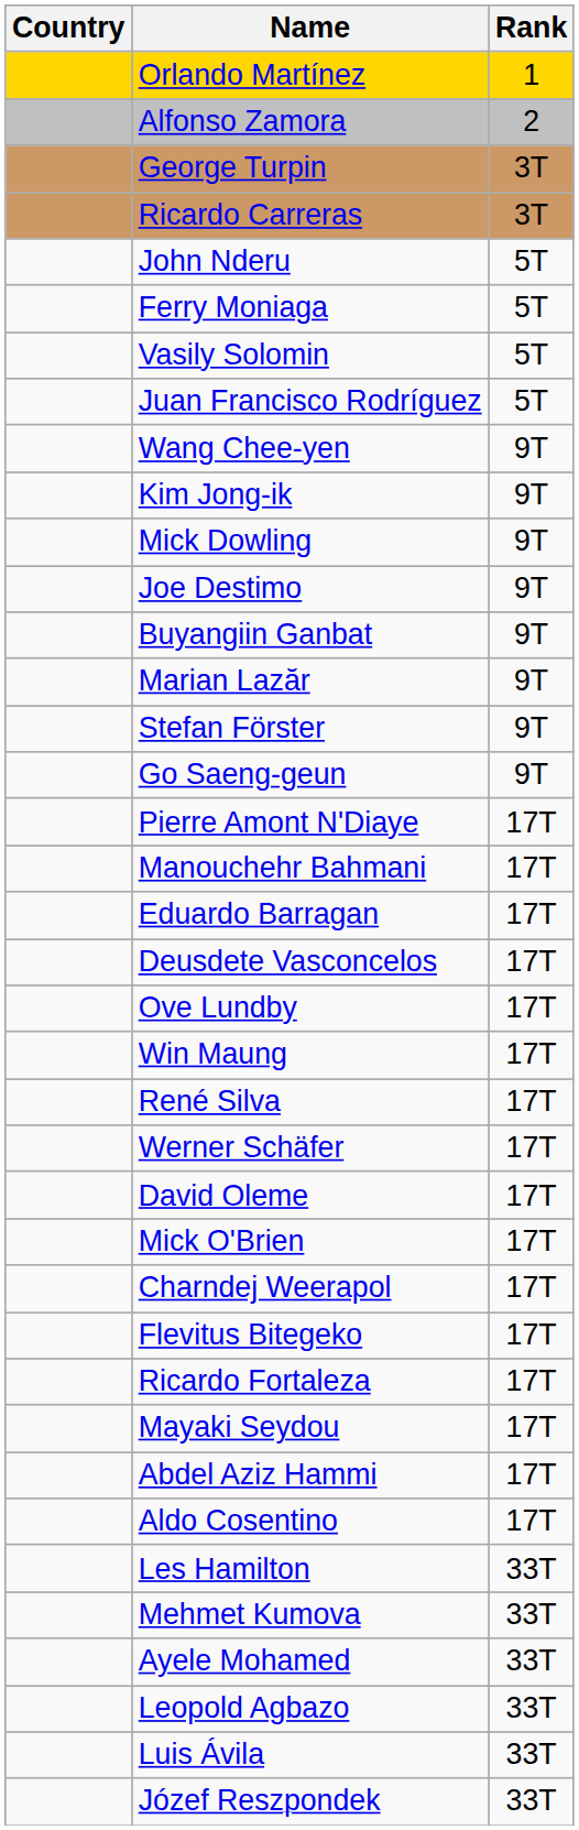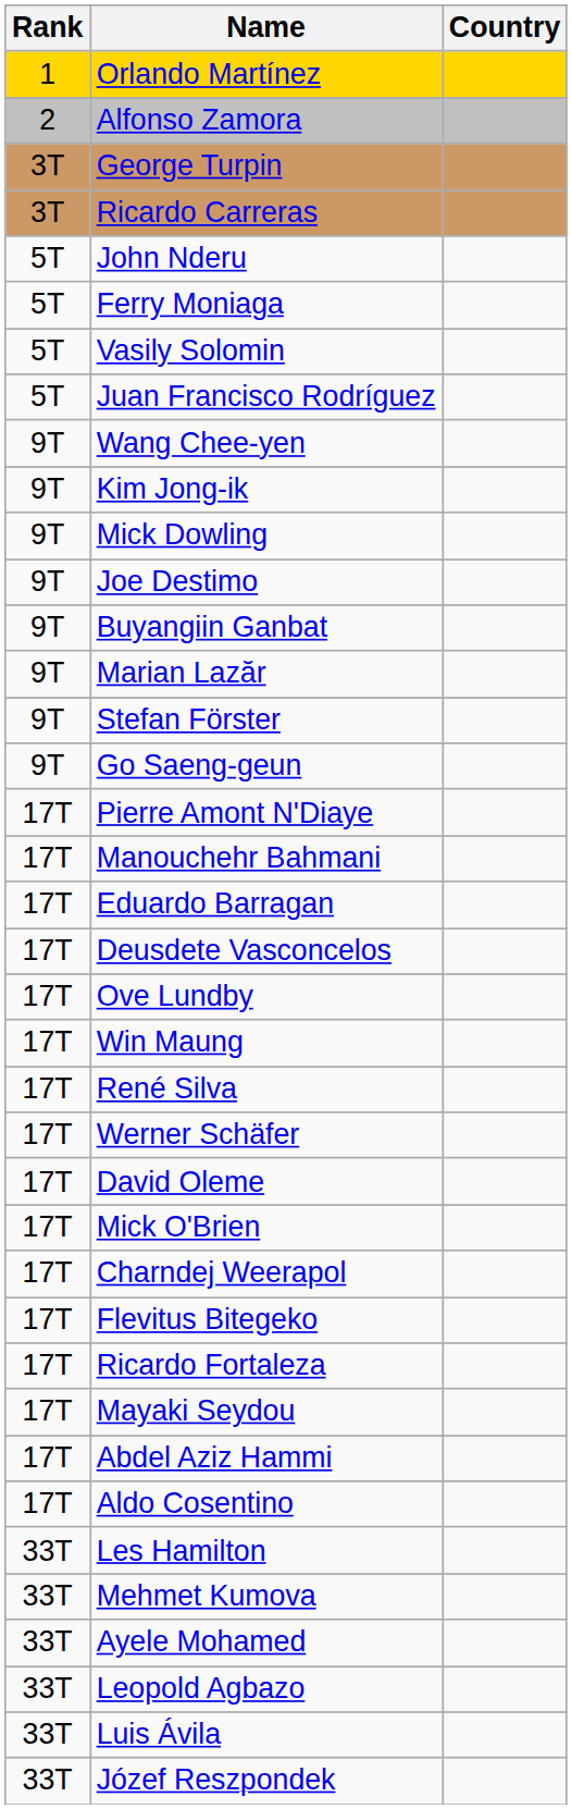 <table class="wikitable sortable" style="text-align:center">
 <tr>
+<th>Rank</th>
+<th>Name</th>
 <th>Country</th>
-<th>Name</th>
-<th>Rank</th>
 </tr>
 <tr bgcolor=gold>
+<td>1</td>
+<td align="left"><a href='#'>Orlando Martínez</a></td>
 <td align="left"></td>
-<td align="left"><a href='#'>Orlando Martínez</a></td>
-<td>1</td>
 </tr>
 <tr bgcolor=silver>
+<td>2</td>
+<td align="left"><a href='#'>Alfonso Zamora</a></td>
 <td align="left"></td>
-<td align="left"><a href='#'>Alfonso Zamora</a></td>
-<td>2</td>
 </tr>
 <tr bgcolor=#CC9966>
+<td>3T</td>
+<td align="left"><a href='#'>George Turpin</a></td>
 <td align="left"></td>
-<td align="left"><a href='#'>George Turpin</a></td>
-<td>3T</td>
 </tr>
 <tr bgcolor=#CC9966>
+<td>3T</td>
+<td align="left"><a href='#'>Ricardo Carreras</a></td>
 <td align="left"></td>
-<td align="left"><a href='#'>Ricardo Carreras</a></td>
-<td>3T</td>
 </tr>
 <tr>
+<td>5T</td>
+<td align="left"><a href='#'>John Nderu</a></td>
 <td align="left"></td>
-<td align="left"><a href='#'>John Nderu</a></td>
-<td>5T</td>
 </tr>
 <tr>
+<td>5T</td>
+<td align="left"><a href='#'>Ferry Moniaga</a></td>
 <td align="left"></td>
-<td align="left"><a href='#'>Ferry Moniaga</a></td>
-<td>5T</td>
 </tr>
 <tr>
+<td>5T</td>
+<td align="left"><a href='#'>Vasily Solomin</a></td>
 <td align="left"></td>
-<td align="left"><a href='#'>Vasily Solomin</a></td>
-<td>5T</td>
 </tr>
 <tr>
+<td>5T</td>
+<td align="left"><a href='#'>Juan Francisco Rodríguez</a></td>
 <td align="left"></td>
-<td align="left"><a href='#'>Juan Francisco Rodríguez</a></td>
-<td>5T</td>
 </tr>
 <tr>
+<td>9T</td>
+<td align="left"><a href='#'>Wang Chee-yen</a></td>
 <td align="left"></td>
-<td align="left"><a href='#'>Wang Chee-yen</a></td>
-<td>9T</td>
 </tr>
 <tr>
+<td>9T</td>
+<td align="left"><a href='#'>Kim Jong-ik</a></td>
 <td align="left"></td>
-<td align="left"><a href='#'>Kim Jong-ik</a></td>
-<td>9T</td>
 </tr>
 <tr>
+<td>9T</td>
+<td align="left"><a href='#'>Mick Dowling</a></td>
 <td align="left"></td>
-<td align="left"><a href='#'>Mick Dowling</a></td>
-<td>9T</td>
 </tr>
 <tr>
+<td>9T</td>
+<td align="left"><a href='#'>Joe Destimo</a></td>
 <td align="left"></td>
-<td align="left"><a href='#'>Joe Destimo</a></td>
-<td>9T</td>
 </tr>
 <tr>
+<td>9T</td>
+<td align="left"><a href='#'>Buyangiin Ganbat</a></td>
 <td align="left"></td>
-<td align="left"><a href='#'>Buyangiin Ganbat</a></td>
-<td>9T</td>
 </tr>
 <tr>
+<td>9T</td>
+<td align="left"><a href='#'>Marian Lazăr</a></td>
 <td align="left"></td>
-<td align="left"><a href='#'>Marian Lazăr</a></td>
-<td>9T</td>
 </tr>
 <tr>
+<td>9T</td>
+<td align="left"><a href='#'>Stefan Förster</a></td>
 <td align="left"></td>
-<td align="left"><a href='#'>Stefan Förster</a></td>
-<td>9T</td>
 </tr>
 <tr>
+<td>9T</td>
+<td align="left"><a href='#'>Go Saeng-geun</a></td>
 <td align="left"></td>
-<td align="left"><a href='#'>Go Saeng-geun</a></td>
-<td>9T</td>
 </tr>
 <tr>
+<td>17T</td>
+<td align="left"><a href='#'>Pierre Amont N'Diaye</a></td>
 <td align="left"></td>
-<td align="left"><a href='#'>Pierre Amont N'Diaye</a></td>
-<td>17T</td>
 </tr>
 <tr>
+<td>17T</td>
+<td align="left"><a href='#'>Manouchehr Bahmani</a></td>
 <td align="left"></td>
-<td align="left"><a href='#'>Manouchehr Bahmani</a></td>
-<td>17T</td>
 </tr>
 <tr>
+<td>17T</td>
+<td align="left"><a href='#'>Eduardo Barragan</a></td>
 <td align="left"></td>
-<td align="left"><a href='#'>Eduardo Barragan</a></td>
-<td>17T</td>
 </tr>
 <tr>
+<td>17T</td>
+<td align="left"><a href='#'>Deusdete Vasconcelos</a></td>
 <td align="left"></td>
-<td align="left"><a href='#'>Deusdete Vasconcelos</a></td>
-<td>17T</td>
 </tr>
 <tr>
+<td>17T</td>
+<td align="left"><a href='#'>Ove Lundby</a></td>
 <td align="left"></td>
-<td align="left"><a href='#'>Ove Lundby</a></td>
-<td>17T</td>
 </tr>
 <tr>
+<td>17T</td>
+<td align="left"><a href='#'>Win Maung</a></td>
 <td align="left"></td>
-<td align="left"><a href='#'>Win Maung</a></td>
-<td>17T</td>
 </tr>
 <tr>
+<td>17T</td>
+<td align="left"><a href='#'>René Silva</a></td>
 <td align="left"></td>
-<td align="left"><a href='#'>René Silva</a></td>
-<td>17T</td>
 </tr>
 <tr>
+<td>17T</td>
+<td align="left"><a href='#'>Werner Schäfer</a></td>
 <td align="left"></td>
-<td align="left"><a href='#'>Werner Schäfer</a></td>
-<td>17T</td>
 </tr>
 <tr>
+<td>17T</td>
+<td align="left"><a href='#'>David Oleme</a></td>
 <td align="left"></td>
-<td align="left"><a href='#'>David Oleme</a></td>
-<td>17T</td>
 </tr>
 <tr>
+<td>17T</td>
+<td align="left"><a href='#'>Mick O'Brien</a></td>
 <td align="left"></td>
-<td align="left"><a href='#'>Mick O'Brien</a></td>
-<td>17T</td>
 </tr>
 <tr>
+<td>17T</td>
+<td align="left"><a href='#'>Charndej Weerapol</a></td>
 <td align="left"></td>
-<td align="left"><a href='#'>Charndej Weerapol</a></td>
-<td>17T</td>
 </tr>
 <tr>
+<td>17T</td>
+<td align="left"><a href='#'>Flevitus Bitegeko</a></td>
 <td align="left"></td>
-<td align="left"><a href='#'>Flevitus Bitegeko</a></td>
-<td>17T</td>
 </tr>
 <tr>
+<td>17T</td>
+<td align="left"><a href='#'>Ricardo Fortaleza</a></td>
 <td align="left"></td>
-<td align="left"><a href='#'>Ricardo Fortaleza</a></td>
-<td>17T</td>
 </tr>
 <tr>
+<td>17T</td>
+<td align="left"><a href='#'>Mayaki Seydou</a></td>
 <td align="left"></td>
-<td align="left"><a href='#'>Mayaki Seydou</a></td>
-<td>17T</td>
 </tr>
 <tr>
+<td>17T</td>
+<td align="left"><a href='#'>Abdel Aziz Hammi</a></td>
 <td align="left"></td>
-<td align="left"><a href='#'>Abdel Aziz Hammi</a></td>
-<td>17T</td>
 </tr>
 <tr>
+<td>17T</td>
+<td align="left"><a href='#'>Aldo Cosentino</a></td>
 <td align="left"></td>
-<td align="left"><a href='#'>Aldo Cosentino</a></td>
-<td>17T</td>
 </tr>
 <tr>
+<td>33T</td>
+<td align="left"><a href='#'>Les Hamilton</a></td>
 <td align="left"></td>
-<td align="left"><a href='#'>Les Hamilton</a></td>
-<td>33T</td>
 </tr>
 <tr>
+<td>33T</td>
+<td align="left"><a href='#'>Mehmet Kumova</a></td>
 <td align="left"></td>
-<td align="left"><a href='#'>Mehmet Kumova</a></td>
-<td>33T</td>
 </tr>
 <tr>
+<td>33T</td>
+<td align="left"><a href='#'>Ayele Mohamed</a></td>
 <td align="left"></td>
-<td align="left"><a href='#'>Ayele Mohamed</a></td>
-<td>33T</td>
 </tr>
 <tr>
+<td>33T</td>
+<td align="left"><a href='#'>Leopold Agbazo</a></td>
 <td align="left"></td>
-<td align="left"><a href='#'>Leopold Agbazo</a></td>
-<td>33T</td>
 </tr>
 <tr>
+<td>33T</td>
+<td align="left"><a href='#'>Luis Ávila</a></td>
 <td align="left"></td>
-<td align="left"><a href='#'>Luis Ávila</a></td>
-<td>33T</td>
 </tr>
 <tr>
+<td>33T</td>
+<td align="left"><a href='#'>Józef Reszpondek</a></td>
 <td align="left"></td>
-<td align="left"><a href='#'>Józef Reszpondek</a></td>
-<td>33T</td>
 </tr>
 </table>
